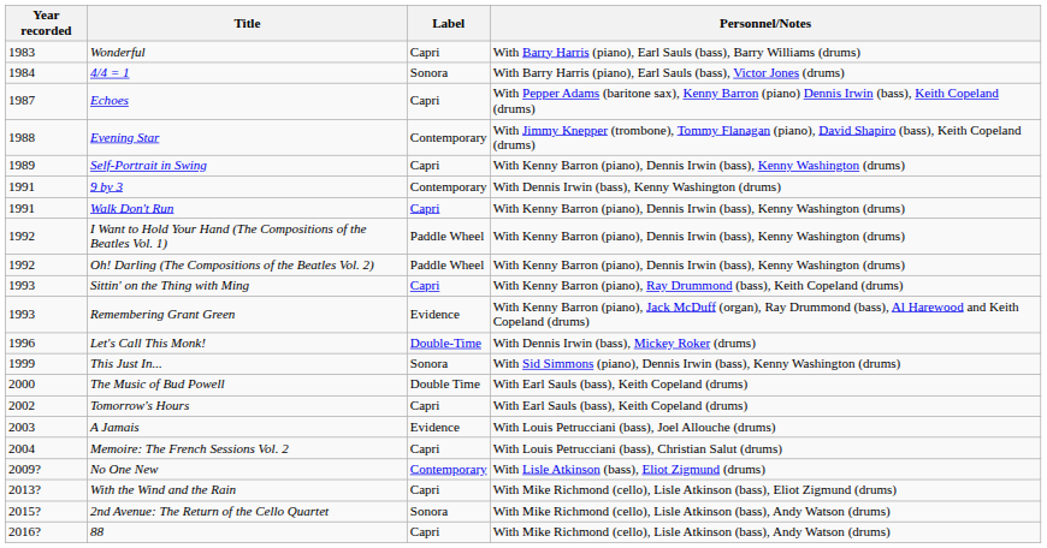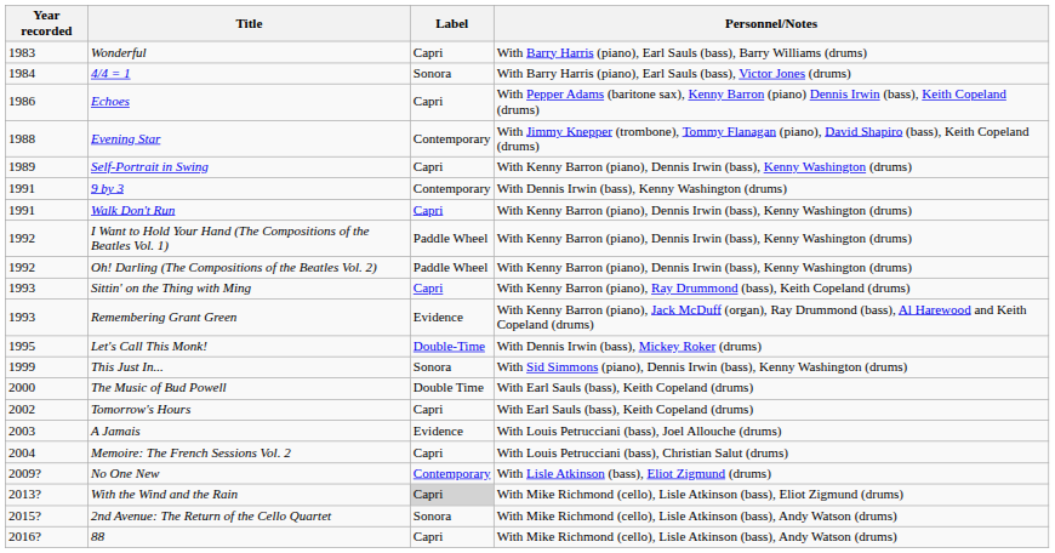 <table class="wikitable sortable">
 <tr>
 <th>Year recorded</th>
 <th>Title</th>
 <th>Label</th>
 <th>Personnel/Notes</th>
 </tr>
 <tr>
 <td>1983</td>
 <td><em>Wonderful</em></td>
 <td>Capri</td>
 <td>With <a href='#'>Barry Harris</a> (piano), Earl Sauls (bass), Barry Williams (drums)</td>
 </tr>
 <tr>
 <td>1984</td>
 <td><em><a href='#'>4/4 = 1</a></em></td>
 <td>Sonora</td>
 <td>With Barry Harris (piano), Earl Sauls (bass), <a href='#'>Victor Jones</a> (drums)</td>
 </tr>
 <tr>
-<td>1987</td>
+<td>1986</td>
 <td><em><a href='#'>Echoes</a></em></td>
 <td>Capri</td>
 <td>With <a href='#'>Pepper Adams</a> (baritone sax), <a href='#'>Kenny Barron</a> (piano) <a href='#'>Dennis Irwin</a> (bass), <a href='#'>Keith Copeland</a> (drums)</td>
 </tr>
 <tr>
 <td>1988</td>
 <td><em><a href='#'>Evening Star</a></em></td>
 <td>Contemporary</td>
 <td>With <a href='#'>Jimmy Knepper</a> (trombone), <a href='#'>Tommy Flanagan</a> (piano), <a href='#'>David Shapiro</a> (bass), Keith Copeland (drums)</td>
 </tr>
 <tr>
 <td>1989</td>
 <td><em><a href='#'>Self-Portrait in Swing</a></em></td>
 <td>Capri</td>
 <td>With Kenny Barron (piano), Dennis Irwin (bass), <a href='#'>Kenny Washington</a> (drums)</td>
 </tr>
 <tr>
 <td>1991</td>
 <td><em><a href='#'>9 by 3</a></em></td>
 <td>Contemporary</td>
 <td>With Dennis Irwin (bass), Kenny Washington (drums)</td>
 </tr>
 <tr>
 <td>1991</td>
 <td><em><a href='#'>Walk Don't Run</a></em></td>
 <td><a href='#'>Capri</a></td>
 <td>With Kenny Barron (piano), Dennis Irwin (bass), Kenny Washington (drums)</td>
 </tr>
 <tr>
 <td>1992</td>
 <td><em>I Want to Hold Your Hand (The Compositions of the Beatles Vol. 1)</em></td>
 <td>Paddle Wheel</td>
 <td>With Kenny Barron (piano), Dennis Irwin (bass), Kenny Washington (drums)</td>
 </tr>
 <tr>
 <td>1992</td>
 <td><em>Oh! Darling (The Compositions of the Beatles Vol. 2)</em></td>
 <td>Paddle Wheel</td>
 <td>With Kenny Barron (piano), Dennis Irwin (bass), Kenny Washington (drums)</td>
 </tr>
 <tr>
 <td>1993</td>
 <td><em>Sittin' on the Thing with Ming</em></td>
 <td><a href='#'>Capri</a></td>
 <td>With Kenny Barron (piano), <a href='#'>Ray Drummond</a> (bass), Keith Copeland (drums)</td>
 </tr>
 <tr>
 <td>1993</td>
 <td><em>Remembering Grant Green</em></td>
 <td>Evidence</td>
 <td>With Kenny Barron (piano), <a href='#'>Jack McDuff</a> (organ), Ray Drummond (bass), <a href='#'>Al Harewood</a> and Keith Copeland (drums)</td>
 </tr>
 <tr>
-<td>1996</td>
+<td>1995</td>
 <td><em>Let's Call This Monk!</em></td>
 <td><a href='#'>Double-Time</a></td>
 <td>With Dennis Irwin (bass), <a href='#'>Mickey Roker</a> (drums)</td>
 </tr>
 <tr>
 <td>1999</td>
 <td><em>This Just In...</em></td>
 <td>Sonora</td>
 <td>With <a href='#'>Sid Simmons</a> (piano), Dennis Irwin (bass), Kenny Washington (drums)</td>
 </tr>
 <tr>
 <td>2000</td>
 <td><em>The Music of Bud Powell</em></td>
 <td>Double Time</td>
 <td>With Earl Sauls (bass), Keith Copeland (drums)</td>
 </tr>
 <tr>
 <td>2002</td>
 <td><em>Tomorrow's Hours</em></td>
 <td>Capri</td>
 <td>With Earl Sauls (bass), Keith Copeland (drums)</td>
 </tr>
 <tr>
 <td>2003</td>
 <td><em>A Jamais</em></td>
 <td>Evidence</td>
 <td>With Louis Petrucciani (bass), Joel Allouche (drums)</td>
 </tr>
 <tr>
 <td>2004</td>
 <td><em>Memoire: The French Sessions Vol. 2</em></td>
 <td>Capri</td>
 <td>With Louis Petrucciani (bass), Christian Salut (drums)</td>
 </tr>
 <tr>
 <td>2009?</td>
 <td><em>No One New</em></td>
 <td><a href='#'>Contemporary</a></td>
 <td>With <a href='#'>Lisle Atkinson</a> (bass), <a href='#'>Eliot Zigmund</a> (drums)</td>
 </tr>
 <tr>
 <td>2013?</td>
 <td><em>With the Wind and the Rain</em></td>
-<td>Capri</td>
+<td style="background: lightgrey;">Capri</td>
 <td>With Mike Richmond (cello), Lisle Atkinson (bass), Eliot Zigmund (drums)</td>
 </tr>
 <tr>
 <td>2015?</td>
 <td><em>2nd Avenue: The Return of the Cello Quartet</em></td>
 <td>Sonora</td>
 <td>With Mike Richmond (cello), Lisle Atkinson (bass), Andy Watson (drums)</td>
 </tr>
 <tr>
 <td>2016?</td>
 <td><em>88</em></td>
 <td>Capri</td>
 <td>With Mike Richmond (cello), Lisle Atkinson (bass), Andy Watson (drums)</td>
 </tr>
 </table>
